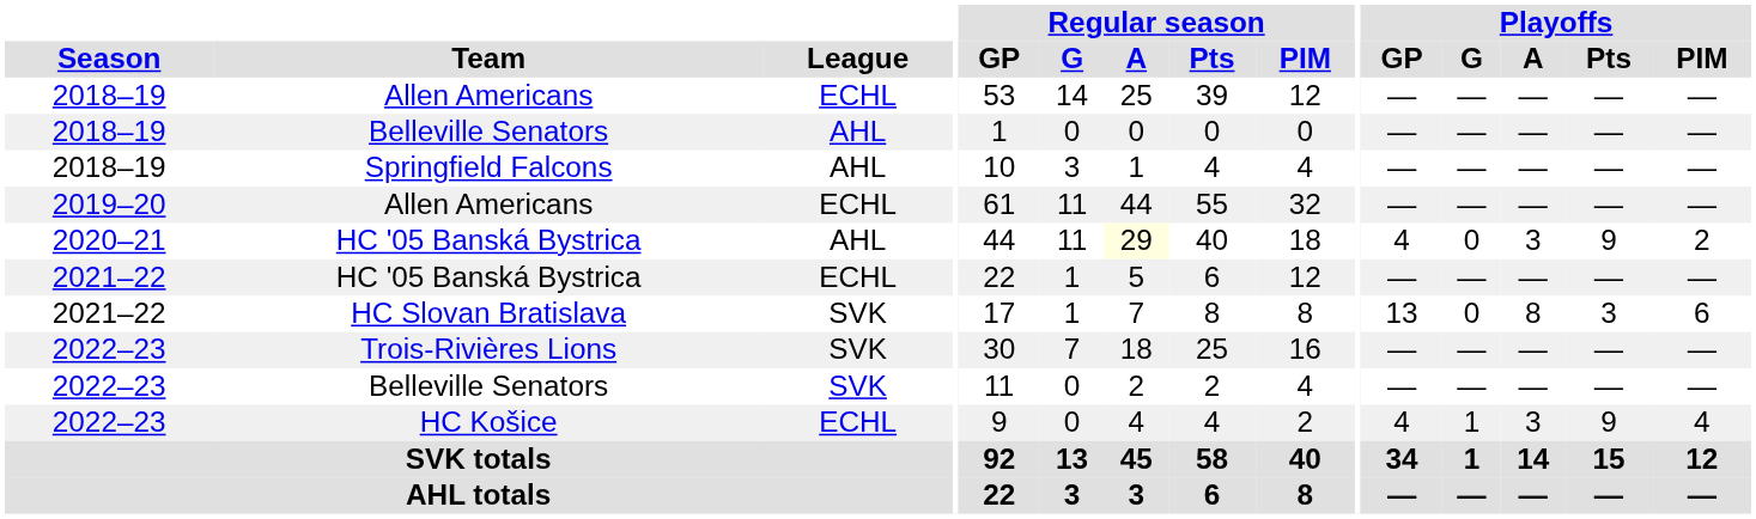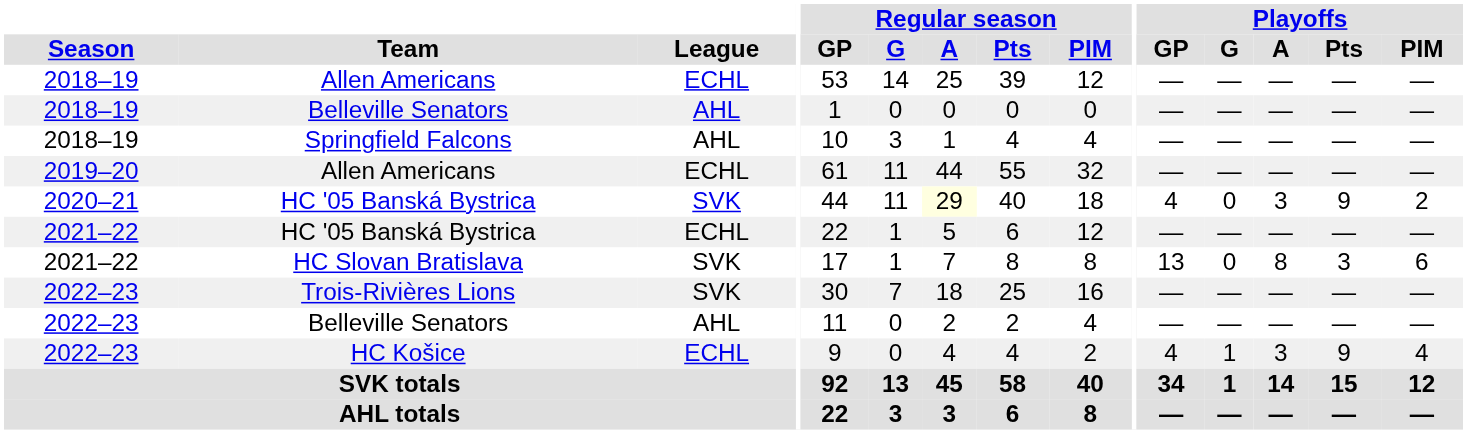 <table border="0" cellpadding="1" cellspacing="0" style="text-align:center; width:60em">
 <tr bgcolor="#e0e0e0">
 <th colspan="3" bgcolor="#ffffff"></th>
 <th rowspan="99" bgcolor="#ffffff"></th>
 <th colspan="5"><a href='#'>Regular season</a></th>
 <th rowspan="99" bgcolor="#ffffff"></th>
 <th colspan="5"><a href='#'>Playoffs</a></th>
 </tr>
 <tr bgcolor="#e0e0e0">
 <th><a href='#'>Season</a></th>
 <th>Team</th>
 <th>League</th>
 <th>GP</th>
 <th><a href='#'>G</a></th>
 <th><a href='#'>A</a></th>
 <th><a href='#'>Pts</a></th>
 <th><a href='#'>PIM</a></th>
 <th>GP</th>
 <th>G</th>
 <th>A</th>
 <th>Pts</th>
 <th>PIM</th>
 </tr>
 <tr>
 <td><a href='#'>2018–19</a></td>
 <td><a href='#'>Allen Americans</a></td>
 <td><a href='#'>ECHL</a></td>
 <td>53</td>
 <td>14</td>
 <td>25</td>
 <td>39</td>
 <td>12</td>
 <td>—</td>
 <td>—</td>
 <td>—</td>
 <td>—</td>
 <td>—</td>
 </tr>
 <tr bgcolor="#f0f0f0">
 <td><a href='#'>2018–19</a></td>
 <td><a href='#'>Belleville Senators</a></td>
 <td><a href='#'>AHL</a></td>
 <td>1</td>
 <td>0</td>
 <td>0</td>
 <td>0</td>
 <td>0</td>
 <td>—</td>
 <td>—</td>
 <td>—</td>
 <td>—</td>
 <td>—</td>
 </tr>
 <tr>
 <td>2018–19</td>
 <td><a href='#'>Springfield Falcons</a></td>
 <td>AHL</td>
 <td>10</td>
 <td>3</td>
 <td>1</td>
 <td>4</td>
 <td>4</td>
 <td>—</td>
 <td>—</td>
 <td>—</td>
 <td>—</td>
 <td>—</td>
 </tr>
 <tr bgcolor="#f0f0f0">
 <td><a href='#'>2019–20</a></td>
 <td>Allen Americans</td>
 <td>ECHL</td>
 <td>61</td>
 <td>11</td>
 <td>44</td>
 <td>55</td>
 <td>32</td>
 <td>—</td>
 <td>—</td>
 <td>—</td>
 <td>—</td>
 <td>—</td>
 </tr>
 <tr>
 <td><a href='#'>2020–21</a></td>
 <td><a href='#'>HC '05 Banská Bystrica</a></td>
-<td>AHL</td>
+<td><a href='#'>SVK</a></td>
 <td>44</td>
 <td>11</td>
 <td style="background: lightyellow;">29</td>
 <td>40</td>
 <td>18</td>
 <td>4</td>
 <td>0</td>
 <td>3</td>
 <td>9</td>
 <td>2</td>
 </tr>
 <tr bgcolor="#f0f0f0">
 <td><a href='#'>2021–22</a></td>
 <td>HC '05 Banská Bystrica</td>
 <td>ECHL</td>
 <td>22</td>
 <td>1</td>
 <td>5</td>
 <td>6</td>
 <td>12</td>
 <td>—</td>
 <td>—</td>
 <td>—</td>
 <td>—</td>
 <td>—</td>
 </tr>
 <tr>
 <td>2021–22</td>
 <td><a href='#'>HC Slovan Bratislava</a></td>
 <td>SVK</td>
 <td>17</td>
 <td>1</td>
 <td>7</td>
 <td>8</td>
 <td>8</td>
 <td>13</td>
 <td>0</td>
 <td>8</td>
 <td>3</td>
 <td>6</td>
 </tr>
 <tr bgcolor="#f0f0f0">
 <td><a href='#'>2022–23</a></td>
 <td><a href='#'>Trois-Rivières Lions</a></td>
 <td>SVK</td>
 <td>30</td>
 <td>7</td>
 <td>18</td>
 <td>25</td>
 <td>16</td>
 <td>—</td>
 <td>—</td>
 <td>—</td>
 <td>—</td>
 <td>—</td>
 </tr>
 <tr>
 <td><a href='#'>2022–23</a></td>
 <td>Belleville Senators</td>
-<td><a href='#'>SVK</a></td>
+<td>AHL</td>
 <td>11</td>
 <td>0</td>
 <td>2</td>
 <td>2</td>
 <td>4</td>
 <td>—</td>
 <td>—</td>
 <td>—</td>
 <td>—</td>
 <td>—</td>
 </tr>
 <tr bgcolor="#f0f0f0">
 <td><a href='#'>2022–23</a></td>
 <td><a href='#'>HC Košice</a></td>
 <td><a href='#'>ECHL</a></td>
 <td>9</td>
 <td>0</td>
 <td>4</td>
 <td>4</td>
 <td>2</td>
 <td>4</td>
 <td>1</td>
 <td>3</td>
 <td>9</td>
 <td>4</td>
 </tr>
 <tr>
 </tr>
 <tr bgcolor="#e0e0e0">
 <th colspan="3">SVK totals</th>
 <th>92</th>
 <th>13</th>
 <th>45</th>
 <th>58</th>
 <th>40</th>
 <th>34</th>
 <th>1</th>
 <th>14</th>
 <th>15</th>
 <th>12</th>
 </tr>
 <tr bgcolor="#e0e0e0">
 <th colspan="3">AHL totals</th>
 <th>22</th>
 <th>3</th>
 <th>3</th>
 <th>6</th>
 <th>8</th>
 <th>—</th>
 <th>—</th>
 <th>—</th>
 <th>—</th>
 <th>—</th>
 </tr>
 </table>
